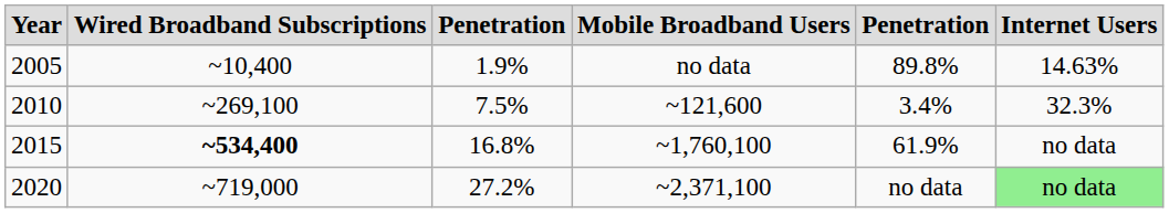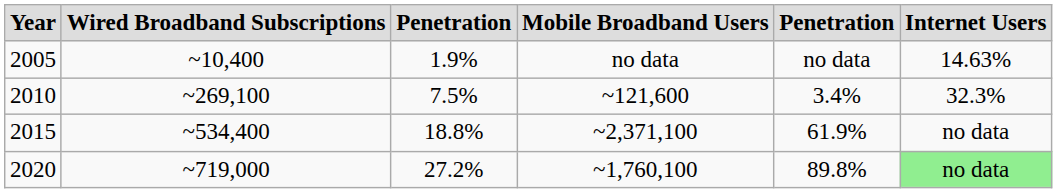 <table class="wikitable" style="text-align:center">
 <tr>
 <th style="background-color: #dddddd">Year</th>
 <th style="background-color: #dddddd">Wired Broadband Subscriptions</th>
 <th style="background-color: #dddddd">Penetration</th>
 <th style="background-color: #dddddd">Mobile Broadband Users</th>
 <th style="background-color: #dddddd">Penetration</th>
 <th style="background-color: #dddddd">Internet Users</th>
 </tr>
 <tr>
 <td>2005</td>
 <td>~10,400</td>
 <td>1.9%</td>
 <td>no data</td>
-<td>89.8%</td>
+<td>no data</td>
 <td>14.63%</td>
 </tr>
 <tr>
 <td>2010</td>
 <td>~269,100</td>
 <td>7.5%</td>
 <td>~121,600</td>
 <td>3.4%</td>
 <td>32.3%</td>
 </tr>
 <tr>
 <td>2015</td>
-<td><strong>~534,400</strong></td>
-<td>16.8%</td>
-<td>~1,760,100</td>
+<td>~534,400</td>
+<td>18.8%</td>
+<td>~2,371,100</td>
 <td>61.9%</td>
 <td>no data</td>
 </tr>
 <tr>
 <td>2020</td>
 <td>~719,000</td>
 <td>27.2%</td>
-<td>~2,371,100</td>
-<td>no data</td>
+<td>~1,760,100</td>
+<td>89.8%</td>
 <td style="background: lightgreen;">no data</td>
 </tr>
 </table>
